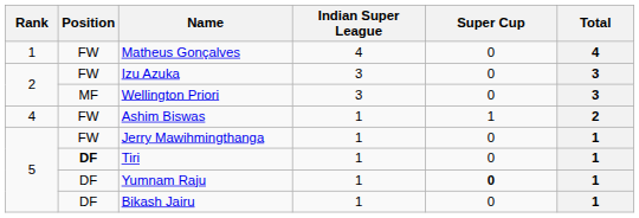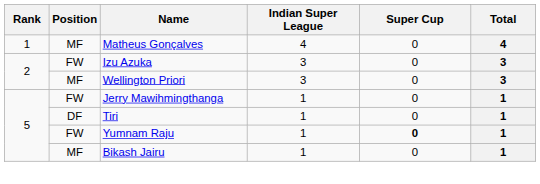 <table class="wikitable" style="text-align: center;">
 <tr>
 <th style="width:56px;">Rank</th>
 <th style="width:64px;">Position</th>
 <th style="width:200px;">Name</th>
 <th style="width:150px;">Indian Super League</th>
 <th style="width:150px;">Super Cup</th>
 <th style="width:84px;">Total</th>
 </tr>
 <tr>
 <td rowspan=1>1</td>
-<td>FW</td>
+<td>MF</td>
 <td align=left> <a href='#'>Matheus Gonçalves</a></td>
 <td>4</td>
 <td>0</td>
 <th>4</th>
 </tr>
 <tr>
 <td rowspan=2>2</td>
 <td>FW</td>
 <td align=left> <a href='#'>Izu Azuka</a></td>
 <td>3</td>
 <td>0</td>
 <th>3</th>
 </tr>
 <tr>
 <td>MF</td>
 <td align=left> <a href='#'>Wellington Priori</a></td>
 <td>3</td>
 <td>0</td>
 <th>3</th>
 </tr>
 <tr>
-<td rowspan=1>4</td>
-<td>FW</td>
-<td align=left> <a href='#'>Ashim Biswas</a></td>
-<td>1</td>
-<td>1</td>
-<th>2</th>
-</tr>
-<tr>
 <td rowspan=4>5</td>
 <td>FW</td>
 <td align=left> <a href='#'>Jerry Mawihmingthanga</a></td>
 <td>1</td>
 <td>0</td>
 <th>1</th>
 </tr>
 <tr>
-<td><strong>DF</strong></td>
+<td>DF</td>
 <td align=left> <a href='#'>Tiri</a></td>
 <td>1</td>
 <td>0</td>
 <th>1</th>
 </tr>
 <tr>
-<td>DF</td>
+<td>FW</td>
 <td align=left> <a href='#'>Yumnam Raju</a></td>
 <td>1</td>
 <td><strong>0</strong></td>
 <th>1</th>
 </tr>
 <tr>
-<td>DF</td>
+<td>MF</td>
 <td align=left> <a href='#'>Bikash Jairu</a></td>
 <td>1</td>
 <td>0</td>
 <th>1</th>
 </tr>
 </table>
